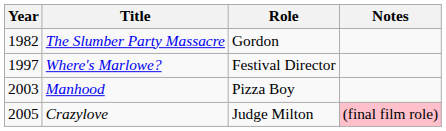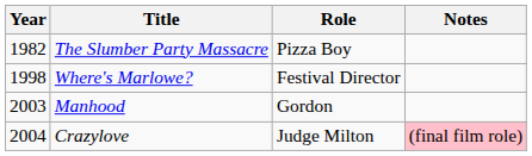 <table class="wikitable">
 <tr>
 <th>Year</th>
 <th>Title</th>
 <th>Role</th>
 <th>Notes</th>
 </tr>
 <tr>
 <td>1982</td>
 <td><em><a href='#'>The Slumber Party Massacre</a></em></td>
-<td>Gordon</td>
+<td>Pizza Boy</td>
 <td></td>
 </tr>
 <tr>
-<td>1997</td>
+<td>1998</td>
 <td><em><a href='#'>Where's Marlowe?</a></em></td>
 <td>Festival Director</td>
 <td></td>
 </tr>
 <tr>
 <td>2003</td>
 <td><em><a href='#'>Manhood</a></em></td>
-<td>Pizza Boy</td>
+<td>Gordon</td>
 <td></td>
 </tr>
 <tr>
-<td>2005</td>
+<td>2004</td>
 <td><em>Crazylove</em></td>
 <td>Judge Milton</td>
 <td style="background: pink;">(final film role)</td>
 </tr>
 </table>
